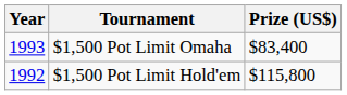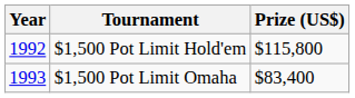 <table class="wikitable">
 <tr>
 <th>Year</th>
 <th>Tournament</th>
 <th>Prize (US$)</th>
 </tr>
 <tr>
+<td><a href='#'>1992</a></td>
+<td>$1,500 Pot Limit Hold'em</td>
+<td>$115,800</td>
+</tr>
+<tr>
 <td><a href='#'>1993</a></td>
 <td>$1,500 Pot Limit Omaha</td>
 <td>$83,400</td>
 </tr>
-<tr>
-<td><a href='#'>1992</a></td>
-<td>$1,500 Pot Limit Hold'em</td>
-<td>$115,800</td>
-</tr>
 </table>
